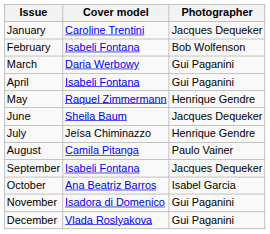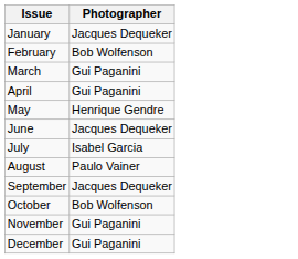 <table class="wikitable">
 <tr>
 <th>Issue</th>
-<th>Cover model</th>
 <th>Photographer</th>
 </tr>
 <tr>
 <td>January</td>
-<td><a href='#'>Caroline Trentini</a></td>
 <td>Jacques Dequeker</td>
 </tr>
 <tr>
 <td>February</td>
-<td><a href='#'>Isabeli Fontana</a></td>
 <td>Bob Wolfenson</td>
 </tr>
 <tr>
 <td>March</td>
-<td><a href='#'>Daria Werbowy</a></td>
 <td>Gui Paganini</td>
 </tr>
 <tr>
 <td>April</td>
-<td><a href='#'>Isabeli Fontana</a></td>
 <td>Gui Paganini</td>
 </tr>
 <tr>
 <td>May</td>
-<td><a href='#'>Raquel Zimmermann</a></td>
 <td>Henrique Gendre</td>
 </tr>
 <tr>
 <td>June</td>
-<td><a href='#'>Sheila Baum</a></td>
 <td>Jacques Dequeker</td>
 </tr>
 <tr>
 <td>July</td>
-<td>Jeísa Chiminazzo</td>
-<td>Henrique Gendre</td>
+<td>Isabel Garcia</td>
 </tr>
 <tr>
 <td>August</td>
-<td><a href='#'>Camila Pitanga</a></td>
 <td>Paulo Vainer</td>
 </tr>
 <tr>
 <td>September</td>
-<td><a href='#'>Isabeli Fontana</a></td>
 <td>Jacques Dequeker</td>
 </tr>
 <tr>
 <td>October</td>
-<td><a href='#'>Ana Beatriz Barros</a></td>
-<td>Isabel Garcia</td>
+<td>Bob Wolfenson</td>
 </tr>
 <tr>
 <td>November</td>
-<td><a href='#'>Isadora di Domenico</a></td>
 <td>Gui Paganini</td>
 </tr>
 <tr>
 <td>December</td>
-<td><a href='#'>Vlada Roslyakova</a></td>
 <td>Gui Paganini</td>
 </tr>
 </table>
